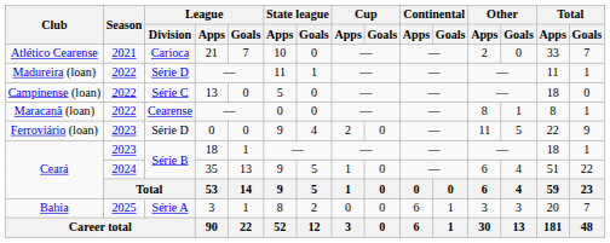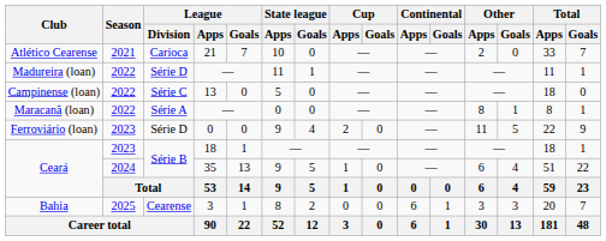 <table class="wikitable" style="text-align: center;">
 <tr>
 <th rowspan="2">Club</th>
 <th rowspan="2">Season</th>
 <th colspan="3">League</th>
 <th colspan="2">State league</th>
 <th colspan="2">Cup</th>
 <th colspan="2">Continental</th>
 <th colspan="2">Other</th>
 <th colspan="2">Total</th>
 </tr>
 <tr>
 <th>Division</th>
 <th>Apps</th>
 <th>Goals</th>
 <th>Apps</th>
 <th>Goals</th>
 <th>Apps</th>
 <th>Goals</th>
 <th>Apps</th>
 <th>Goals</th>
 <th>Apps</th>
 <th>Goals</th>
 <th>Apps</th>
 <th>Goals</th>
 </tr>
 <tr>
 <td><a href='#'>Atlético Cearense</a></td>
 <td><a href='#'>2021</a></td>
 <td><a href='#'>Carioca</a></td>
 <td>21</td>
 <td>7</td>
 <td>10</td>
 <td>0</td>
 <td colspan="2">—</td>
 <td colspan="2">—</td>
 <td>2</td>
 <td>0</td>
 <td>33</td>
 <td>7</td>
 </tr>
 <tr>
 <td><a href='#'>Madureira</a> (loan)</td>
 <td><a href='#'>2022</a></td>
 <td><a href='#'>Série D</a></td>
 <td colspan="2">—</td>
 <td>11</td>
 <td>1</td>
 <td colspan="2">—</td>
 <td colspan="2">—</td>
 <td colspan="2">—</td>
 <td>11</td>
 <td>1</td>
 </tr>
 <tr>
 <td><a href='#'>Campinense</a> (loan)</td>
 <td><a href='#'>2022</a></td>
 <td><a href='#'>Série C</a></td>
 <td>13</td>
 <td>0</td>
 <td>5</td>
 <td>0</td>
 <td colspan="2">—</td>
 <td colspan="2">—</td>
 <td colspan="2">—</td>
 <td>18</td>
 <td>0</td>
 </tr>
 <tr>
 <td><a href='#'>Maracanã</a> (loan)</td>
 <td><a href='#'>2022</a></td>
-<td><a href='#'>Cearense</a></td>
+<td><a href='#'>Série A</a></td>
 <td colspan="2">—</td>
 <td>0</td>
 <td>0</td>
 <td colspan="2">—</td>
 <td colspan="2">—</td>
 <td>8</td>
 <td>1</td>
 <td>8</td>
 <td>1</td>
 </tr>
 <tr>
 <td><a href='#'>Ferroviário</a> (loan)</td>
 <td><a href='#'>2023</a></td>
 <td>Série D</td>
 <td>0</td>
 <td>0</td>
 <td>9</td>
 <td>4</td>
 <td>2</td>
 <td>0</td>
 <td colspan="2">—</td>
 <td>11</td>
 <td>5</td>
 <td>22</td>
 <td>9</td>
 </tr>
 <tr>
 <td rowspan="3"><a href='#'>Ceará</a></td>
 <td><a href='#'>2023</a></td>
 <td rowspan="2"><a href='#'>Série B</a></td>
 <td>18</td>
 <td>1</td>
 <td colspan="2">—</td>
 <td colspan="2">—</td>
 <td colspan="2">—</td>
 <td colspan="2">—</td>
 <td>18</td>
 <td>1</td>
 </tr>
 <tr>
 <td><a href='#'>2024</a></td>
 <td>35</td>
 <td>13</td>
 <td>9</td>
 <td>5</td>
 <td>1</td>
 <td>0</td>
 <td colspan="2">—</td>
 <td>6</td>
 <td>4</td>
 <td>51</td>
 <td>22</td>
 </tr>
 <tr>
 <th colspan="2"><strong>Total</strong></th>
 <th>53</th>
 <th>14</th>
 <th>9</th>
 <th>5</th>
 <th>1</th>
 <th>0</th>
 <th>0</th>
 <th>0</th>
 <th>6</th>
 <th>4</th>
 <th>59</th>
 <th>23</th>
 </tr>
 <tr>
 <td><a href='#'>Bahia</a></td>
 <td><a href='#'>2025</a></td>
-<td><a href='#'>Série A</a></td>
+<td><a href='#'>Cearense</a></td>
 <td>3</td>
 <td>1</td>
 <td>8</td>
 <td>2</td>
 <td>0</td>
 <td>0</td>
 <td>6</td>
 <td>1</td>
 <td>3</td>
 <td>3</td>
 <td>20</td>
 <td>7</td>
 </tr>
 <tr>
 <th colspan="3"><strong>Career total</strong></th>
 <th>90</th>
 <th>22</th>
 <th>52</th>
 <th>12</th>
 <th>3</th>
 <th>0</th>
 <th>6</th>
 <th>1</th>
 <th>30</th>
 <th>13</th>
 <th>181</th>
 <th>48</th>
 </tr>
 </table>
